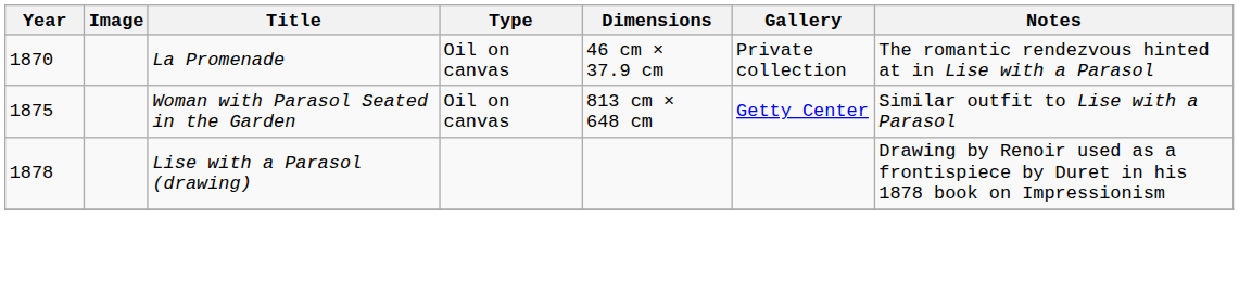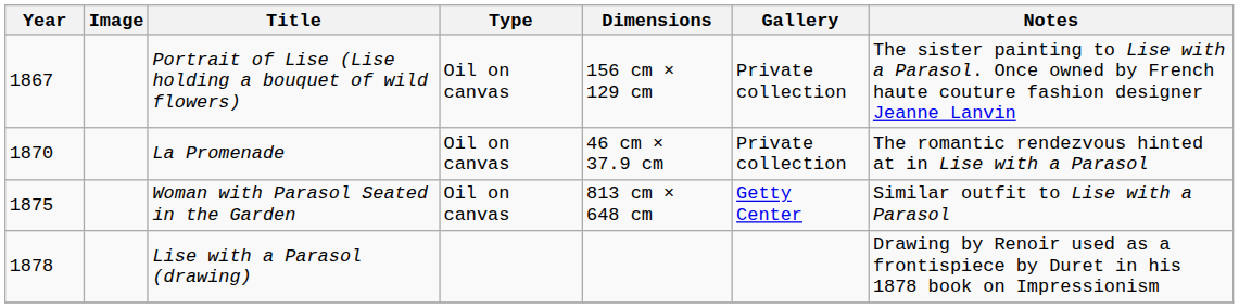 <table class="wikitable sortable">
 <tr>
 <th style="width:50px">Year</th>
 <th class="unsortable">Image</th>
 <th style="width:200px">Title</th>
 <th style="width:95px">Type</th>
 <th style="width:100px">Dimensions</th>
 <th>Gallery</th>
 <th class="unsortable">Notes</th>
+</tr>
+<tr id="Table row 1">
+<td>1867</td>
+<td></td>
+<td><em>Portrait of Lise (Lise holding a bouquet of wild flowers)</em></td>
+<td>Oil on canvas</td>
+<td>156 cm × 129 cm</td>
+<td>Private collection</td>
+<td>The sister painting to <em>Lise with a Parasol</em>. Once owned by French haute couture fashion designer <a href='#'>Jeanne Lanvin</a></td>
 </tr>
 <tr id="Table row 2">
 <td>1870</td>
 <td></td>
 <td><em>La Promenade</em></td>
 <td>Oil on canvas</td>
 <td>46 cm × 37.9 cm</td>
 <td>Private collection</td>
 <td>The romantic rendezvous hinted at in <em>Lise with a Parasol</em></td>
 </tr>
 <tr id="Table row 3">
 <td>1875</td>
 <td></td>
 <td><em>Woman with Parasol Seated in the Garden</em></td>
 <td>Oil on canvas</td>
 <td>813 cm × 648 cm</td>
 <td><a href='#'>Getty Center</a></td>
 <td>Similar outfit to <em>Lise with a Parasol</em></td>
 </tr>
 <tr id="Table row 4">
 <td>1878</td>
 <td></td>
 <td><em>Lise with a Parasol (drawing)</em></td>
 <td></td>
 <td></td>
 <td></td>
 <td>Drawing by Renoir used as a frontispiece by Duret in his 1878 book on Impressionism</td>
 </tr>
 <tr>
 </tr>
 </table>
